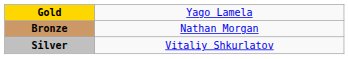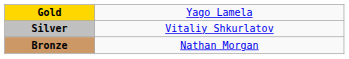 <table class="wikitable" style="text-align:center; " width="35%">
 <tr>
 <td bgcolor="gold"><strong>Gold</strong></td>
 <td><a href='#'>Yago Lamela</a><br>  <small><em></em></small></td>
 </tr>
 <tr>
+<td bgcolor="silver"><strong>Silver</strong></td>
+<td><a href='#'>Vitaliy Shkurlatov</a><br>  <small><em></em></small></td>
+</tr>
+<tr>
 <td bgcolor="CC9966"><strong>Bronze</strong></td>
 <td><a href='#'>Nathan Morgan</a><br>  <small><em></em></small></td>
 </tr>
-<tr>
-<td bgcolor="silver"><strong>Silver</strong></td>
-<td><a href='#'>Vitaliy Shkurlatov</a><br>  <small><em></em></small></td>
-</tr>
 </table>
